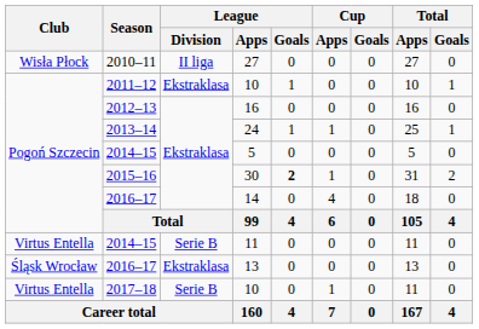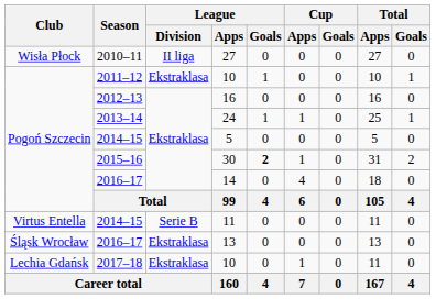 <table class="wikitable" style="text-align: center;">
 <tr>
 <th rowspan="2">Club</th>
 <th rowspan="2">Season</th>
 <th colspan="3">League</th>
 <th colspan="2">Cup</th>
 <th colspan="2">Total</th>
 </tr>
 <tr>
 <th>Division</th>
 <th>Apps</th>
 <th>Goals</th>
 <th>Apps</th>
 <th>Goals</th>
 <th>Apps</th>
 <th>Goals</th>
 </tr>
 <tr>
 <td rowspan="1"><a href='#'>Wisła Płock</a></td>
 <td>2010–11</td>
 <td rowspan="1"><a href='#'>II liga</a></td>
 <td>27</td>
 <td>0</td>
 <td>0</td>
 <td>0</td>
 <td>27</td>
 <td>0</td>
 </tr>
 <tr>
 <td rowspan="7"><a href='#'>Pogoń Szczecin</a></td>
 <td><a href='#'>2011–12</a></td>
 <td rowspan="1"><a href='#'>Ekstraklasa</a></td>
 <td>10</td>
 <td>1</td>
 <td>0</td>
 <td>0</td>
 <td>10</td>
 <td>1</td>
 </tr>
 <tr>
 <td><a href='#'>2012–13</a></td>
 <td rowspan="5"><a href='#'>Ekstraklasa</a></td>
 <td>16</td>
 <td>0</td>
 <td>0</td>
 <td>0</td>
 <td>16</td>
 <td>0</td>
 </tr>
 <tr>
 <td><a href='#'>2013–14</a></td>
 <td>24</td>
 <td>1</td>
 <td>1</td>
 <td>0</td>
 <td>25</td>
 <td>1</td>
 </tr>
 <tr>
 <td><a href='#'>2014–15</a></td>
 <td>5</td>
 <td>0</td>
 <td>0</td>
 <td>0</td>
 <td>5</td>
 <td>0</td>
 </tr>
 <tr>
 <td><a href='#'>2015–16</a></td>
 <td>30</td>
 <td><strong>2</strong></td>
 <td>1</td>
 <td>0</td>
 <td>31</td>
 <td>2</td>
 </tr>
 <tr>
 <td><a href='#'>2016–17</a></td>
 <td>14</td>
 <td>0</td>
 <td>4</td>
 <td>0</td>
 <td>18</td>
 <td>0</td>
 </tr>
 <tr>
 <th colspan="2">Total</th>
 <th>99</th>
 <th>4</th>
 <th>6</th>
 <th>0</th>
 <th>105</th>
 <th>4</th>
 </tr>
 <tr>
 <td rowspan="1"><a href='#'>Virtus Entella</a></td>
 <td><a href='#'>2014–15</a></td>
 <td rowspan="1"><a href='#'>Serie B</a></td>
 <td>11</td>
 <td>0</td>
 <td>0</td>
 <td>0</td>
 <td>11</td>
 <td>0</td>
 </tr>
 <tr>
 <td rowspan="1"><a href='#'>Śląsk Wrocław</a></td>
 <td><a href='#'>2016–17</a></td>
 <td rowspan="1"><a href='#'>Ekstraklasa</a></td>
 <td>13</td>
 <td>0</td>
 <td>0</td>
 <td>0</td>
 <td>13</td>
 <td>0</td>
 </tr>
 <tr>
-<td rowspan="1"><a href='#'>Virtus Entella</a></td>
+<td rowspan="1"><a href='#'>Lechia Gdańsk</a></td>
 <td><a href='#'>2017–18</a></td>
-<td rowspan="1"><a href='#'>Serie B</a></td>
+<td rowspan="1"><a href='#'>Ekstraklasa</a></td>
 <td>10</td>
 <td>0</td>
 <td>1</td>
 <td>0</td>
 <td>11</td>
 <td>0</td>
 </tr>
 <tr>
 <th colspan="3">Career total</th>
 <th>160</th>
 <th>4</th>
 <th>7</th>
 <th>0</th>
 <th>167</th>
 <th>4</th>
 </tr>
 </table>
